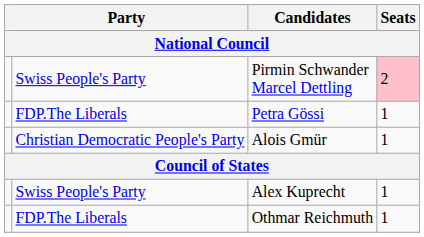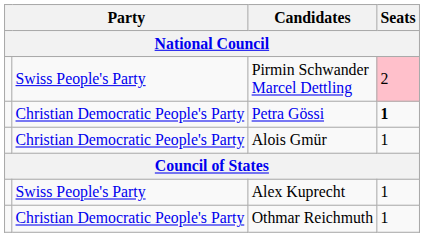 <table class="wikitable" style="font-size:95%;">
 <tr>
 <th colspan=2>Party</th>
 <th>Candidates</th>
 <th>Seats</th>
 </tr>
 <tr>
 <th colspan=4><a href='#'>National Council</a></th>
 </tr>
 <tr>
 <td bgcolor=></td>
 <td align=left><a href='#'>Swiss People's Party</a></td>
 <td>Pirmin Schwander<br><a href='#'>Marcel Dettling</a></td>
 <td style="background: pink;">2</td>
 </tr>
 <tr>
 <td bgcolor=></td>
-<td align=left><a href='#'>FDP.The Liberals</a></td>
+<td align=left><a href='#'>Christian Democratic People's Party</a></td>
 <td><a href='#'>Petra Gössi</a></td>
-<td>1</td>
+<td><strong>1</strong></td>
 </tr>
 <tr>
 <td bgcolor=></td>
 <td align=left><a href='#'>Christian Democratic People's Party</a></td>
 <td>Alois Gmür</td>
 <td>1</td>
 </tr>
 <tr>
 <th colspan=6><a href='#'>Council of States</a></th>
 </tr>
 <tr>
 <td bgcolor=></td>
 <td align=left><a href='#'>Swiss People's Party</a></td>
 <td>Alex Kuprecht</td>
 <td>1</td>
 </tr>
 <tr>
 <td bgcolor=></td>
-<td align=left><a href='#'>FDP.The Liberals</a></td>
+<td align=left><a href='#'>Christian Democratic People's Party</a></td>
 <td>Othmar Reichmuth</td>
 <td>1</td>
 </tr>
 </table>
